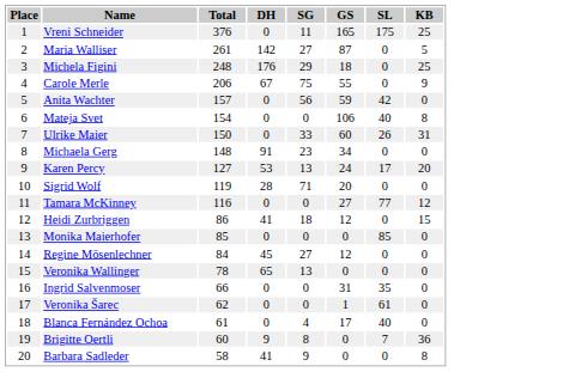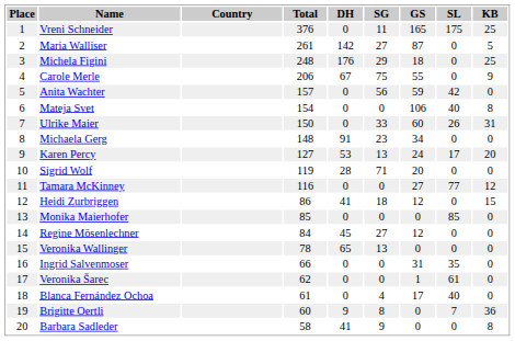 <table border="0" style="border: 1px solid #999; background-color:#FFFFFF; text-align:center; font-size:86%; line-height:15px;">
 <tr align="center" bgcolor="#CCCCCC">
 <th width=35>Place</th>
 <th width=170>Name</th>
+<th width=120>Country</th>
 <th width=50>Total</th>
 <th width=40>DH</th>
 <th width=40>SG</th>
 <th width=40>GS</th>
 <th width=40>SL</th>
 <th width=40>KB</th>
 </tr>
 <tr bgcolor="#EFEFEF">
 <td>1</td>
 <td align="left"><a href='#'>Vreni Schneider</a></td>
+<td align="left"></td>
 <td>376</td>
 <td>0</td>
 <td>11</td>
 <td>165</td>
 <td>175</td>
 <td>25</td>
 </tr>
 <tr>
 <td>2</td>
 <td align="left"><a href='#'>Maria Walliser</a></td>
+<td align="left"></td>
 <td>261</td>
 <td>142</td>
 <td>27</td>
 <td>87</td>
 <td>0</td>
 <td>5</td>
 </tr>
 <tr bgcolor="#EFEFEF">
 <td>3</td>
 <td align="left"><a href='#'>Michela Figini</a></td>
+<td align="left"></td>
 <td>248</td>
 <td>176</td>
 <td>29</td>
 <td>18</td>
 <td>0</td>
 <td>25</td>
 </tr>
 <tr>
 <td>4</td>
 <td align="left"><a href='#'>Carole Merle</a></td>
+<td align="left"></td>
 <td>206</td>
 <td>67</td>
 <td>75</td>
 <td>55</td>
 <td>0</td>
 <td>9</td>
 </tr>
 <tr bgcolor="#EFEFEF">
 <td>5</td>
 <td align="left"><a href='#'>Anita Wachter</a></td>
+<td align="left"></td>
 <td>157</td>
 <td>0</td>
 <td>56</td>
 <td>59</td>
 <td>42</td>
 <td>0</td>
 </tr>
 <tr>
 <td>6</td>
 <td align="left"><a href='#'>Mateja Svet</a></td>
+<td align="left"></td>
 <td>154</td>
 <td>0</td>
 <td>0</td>
 <td>106</td>
 <td>40</td>
 <td>8</td>
 </tr>
 <tr bgcolor="#EFEFEF">
 <td>7</td>
 <td align="left"><a href='#'>Ulrike Maier</a></td>
+<td align="left"></td>
 <td>150</td>
 <td>0</td>
 <td>33</td>
 <td>60</td>
 <td>26</td>
 <td>31</td>
 </tr>
 <tr>
 <td>8</td>
 <td align="left"><a href='#'>Michaela Gerg</a></td>
+<td align="left"></td>
 <td>148</td>
 <td>91</td>
 <td>23</td>
 <td>34</td>
 <td>0</td>
 <td>0</td>
 </tr>
 <tr bgcolor="#EFEFEF">
 <td>9</td>
 <td align="left"><a href='#'>Karen Percy</a></td>
+<td align="left"></td>
 <td>127</td>
 <td>53</td>
 <td>13</td>
 <td>24</td>
 <td>17</td>
 <td>20</td>
 </tr>
 <tr>
 <td>10</td>
 <td align="left"><a href='#'>Sigrid Wolf</a></td>
+<td align="left"></td>
 <td>119</td>
 <td>28</td>
 <td>71</td>
 <td>20</td>
 <td>0</td>
 <td>0</td>
 </tr>
 <tr bgcolor="#EFEFEF">
 <td>11</td>
 <td align="left"><a href='#'>Tamara McKinney</a></td>
+<td align="left"></td>
 <td>116</td>
 <td>0</td>
 <td>0</td>
 <td>27</td>
 <td>77</td>
 <td>12</td>
 </tr>
 <tr>
 <td>12</td>
 <td align="left"><a href='#'>Heidi Zurbriggen</a></td>
+<td align="left"></td>
 <td>86</td>
 <td>41</td>
 <td>18</td>
 <td>12</td>
 <td>0</td>
 <td>15</td>
 </tr>
 <tr bgcolor="#EFEFEF">
 <td>13</td>
 <td align="left"><a href='#'>Monika Maierhofer</a></td>
+<td align="left"></td>
 <td>85</td>
 <td>0</td>
 <td>0</td>
 <td>0</td>
 <td>85</td>
 <td>0</td>
 </tr>
 <tr>
 <td>14</td>
 <td align="left"><a href='#'>Regine Mösenlechner</a></td>
+<td align="left"></td>
 <td>84</td>
 <td>45</td>
 <td>27</td>
 <td>12</td>
 <td>0</td>
 <td>0</td>
 </tr>
 <tr bgcolor="#EFEFEF">
 <td>15</td>
 <td align="left"><a href='#'>Veronika Wallinger</a></td>
+<td align="left"></td>
 <td>78</td>
 <td>65</td>
 <td>13</td>
 <td>0</td>
 <td>0</td>
 <td>0</td>
 </tr>
 <tr>
 <td>16</td>
 <td align="left"><a href='#'>Ingrid Salvenmoser</a></td>
+<td align="left"></td>
 <td>66</td>
 <td>0</td>
 <td>0</td>
 <td>31</td>
 <td>35</td>
 <td>0</td>
 </tr>
 <tr bgcolor="#EFEFEF">
 <td>17</td>
 <td align="left"><a href='#'>Veronika Šarec</a></td>
+<td align="left"></td>
 <td>62</td>
 <td>0</td>
 <td>0</td>
 <td>1</td>
 <td>61</td>
 <td>0</td>
 </tr>
 <tr>
 <td>18</td>
 <td align="left"><a href='#'>Blanca Fernández Ochoa</a></td>
+<td align="left"></td>
 <td>61</td>
 <td>0</td>
 <td>4</td>
 <td>17</td>
 <td>40</td>
 <td>0</td>
 </tr>
 <tr bgcolor="#EFEFEF">
 <td>19</td>
 <td align="left"><a href='#'>Brigitte Oertli</a></td>
+<td align="left"></td>
 <td>60</td>
 <td>9</td>
 <td>8</td>
 <td>0</td>
 <td>7</td>
 <td>36</td>
 </tr>
 <tr>
 <td>20</td>
 <td align="left"><a href='#'>Barbara Sadleder</a></td>
+<td align="left"></td>
 <td>58</td>
 <td>41</td>
 <td>9</td>
 <td>0</td>
 <td>0</td>
 <td>8</td>
 </tr>
 </table>
